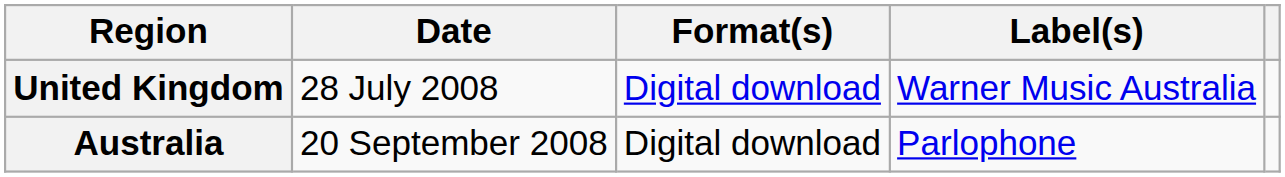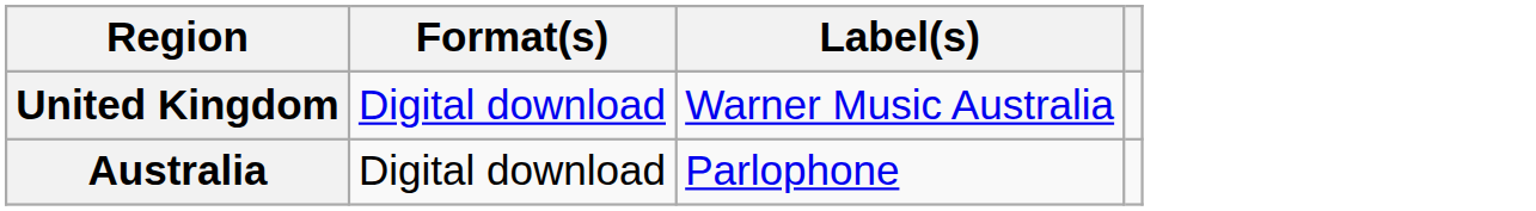 <table class="wikitable plainrowheaders">
 <tr>
 <th scope="col">Region</th>
-<th scope="col">Date</th>
 <th scope="col">Format(s)</th>
 <th scope="col">Label(s)</th>
 <th scope="col"></th>
 </tr>
 <tr>
 <th scope="row">United Kingdom</th>
-<td>28 July 2008</td>
 <td><a href='#'>Digital download</a></td>
 <td><a href='#'>Warner Music Australia</a></td>
 <td></td>
 </tr>
 <tr>
 <th scope="row">Australia</th>
-<td>20 September 2008</td>
 <td>Digital download </td>
 <td><a href='#'>Parlophone</a></td>
 <td></td>
 </tr>
 </table>
